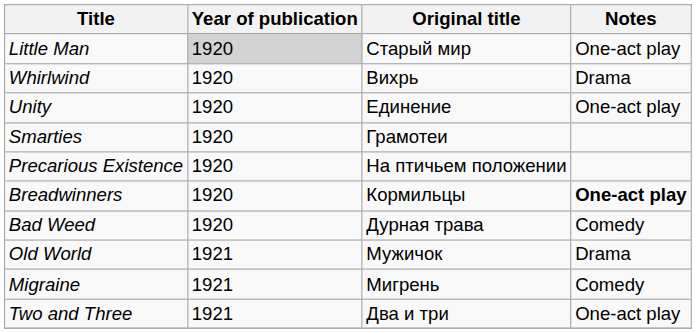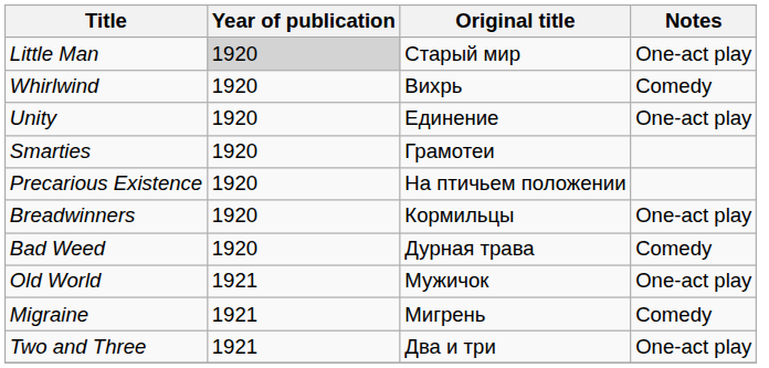 <table class="wikitable">
 <tr>
 <th>Title</th>
 <th>Year of publication</th>
 <th>Original title</th>
 <th>Notes</th>
 </tr>
 <tr>
 <td><em>Little Man</em></td>
 <td style="background: lightgrey;">1920</td>
 <td>Старый мир</td>
 <td>One-act play</td>
 </tr>
 <tr>
 <td><em>Whirlwind</em></td>
 <td>1920</td>
 <td>Вихрь</td>
-<td>Drama</td>
+<td>Comedy</td>
 </tr>
 <tr>
 <td><em>Unity</em></td>
 <td>1920</td>
 <td>Единение</td>
 <td>One-act play</td>
 </tr>
 <tr>
 <td><em>Smarties</em></td>
 <td>1920</td>
 <td>Грамотеи</td>
 <td></td>
 </tr>
 <tr>
 <td><em>Precarious Existence</em></td>
 <td>1920</td>
 <td>На птичьем положении</td>
 <td></td>
 </tr>
 <tr>
 <td><em>Breadwinners</em></td>
 <td>1920</td>
 <td>Кормильцы</td>
-<td><strong>One-act play</strong></td>
+<td>One-act play</td>
 </tr>
 <tr>
 <td><em>Bad Weed</em></td>
 <td>1920</td>
 <td>Дурная трава</td>
 <td>Comedy</td>
 </tr>
 <tr>
 <td><em>Old World</em></td>
 <td>1921</td>
 <td>Мужичок</td>
-<td>Drama</td>
+<td>One-act play</td>
 </tr>
 <tr>
 <td><em>Migraine</em></td>
 <td>1921</td>
 <td>Мигрень</td>
 <td>Comedy</td>
 </tr>
 <tr>
 <td><em>Two and Three</em></td>
 <td>1921</td>
 <td>Два и три</td>
 <td>One-act play</td>
 </tr>
 <tr>
 </tr>
 </table>
